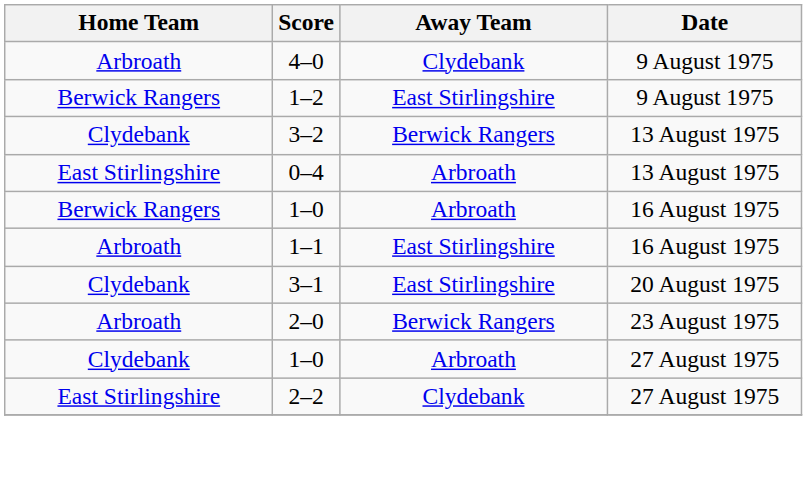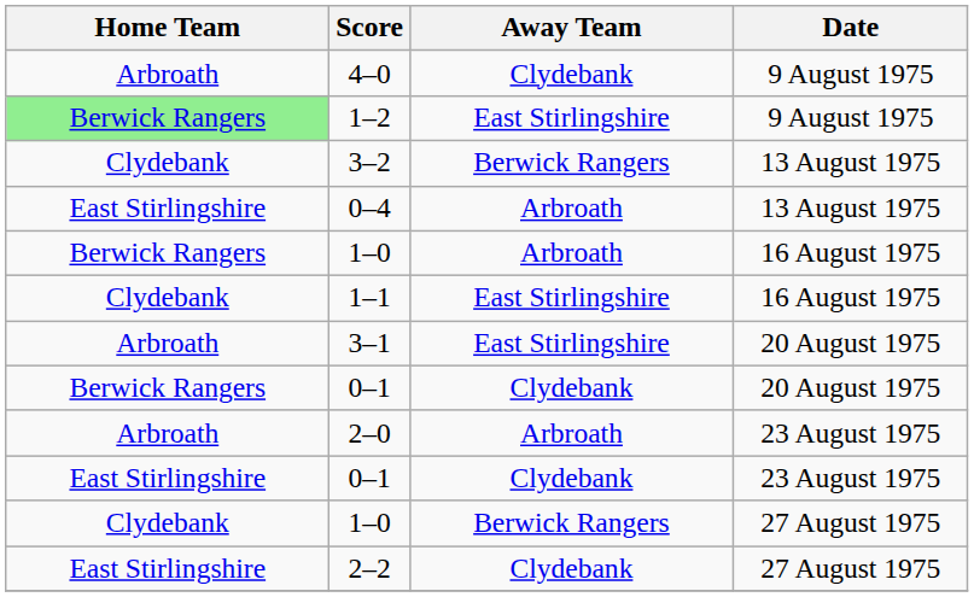 <table class="wikitable" style="text-align:center;">
 <tr>
 <th width=175>Home Team</th>
 <th width=20>Score</th>
 <th width=175>Away Team</th>
 <th width= 125>Date</th>
 </tr>
 <tr>
 <td><a href='#'>Arbroath</a></td>
 <td>4–0</td>
 <td><a href='#'>Clydebank</a></td>
 <td>9 August 1975</td>
 </tr>
 <tr>
-<td><a href='#'>Berwick Rangers</a></td>
+<td style="background: lightgreen;"><a href='#'>Berwick Rangers</a></td>
 <td>1–2</td>
 <td><a href='#'>East Stirlingshire</a></td>
 <td>9 August 1975</td>
 </tr>
 <tr>
 <td><a href='#'>Clydebank</a></td>
 <td>3–2</td>
 <td><a href='#'>Berwick Rangers</a></td>
 <td>13 August 1975</td>
 </tr>
 <tr>
 <td><a href='#'>East Stirlingshire</a></td>
 <td>0–4</td>
 <td><a href='#'>Arbroath</a></td>
 <td>13 August 1975</td>
 </tr>
 <tr>
 <td><a href='#'>Berwick Rangers</a></td>
 <td>1–0</td>
 <td><a href='#'>Arbroath</a></td>
 <td>16 August 1975</td>
 </tr>
 <tr>
-<td><a href='#'>Arbroath</a></td>
+<td><a href='#'>Clydebank</a></td>
 <td>1–1</td>
 <td><a href='#'>East Stirlingshire</a></td>
 <td>16 August 1975</td>
 </tr>
 <tr>
-<td><a href='#'>Clydebank</a></td>
+<td><a href='#'>Arbroath</a></td>
 <td>3–1</td>
 <td><a href='#'>East Stirlingshire</a></td>
 <td>20 August 1975</td>
 </tr>
 <tr>
+<td><a href='#'>Berwick Rangers</a></td>
+<td>0–1</td>
+<td><a href='#'>Clydebank</a></td>
+<td>20 August 1975</td>
+</tr>
+<tr>
 <td><a href='#'>Arbroath</a></td>
 <td>2–0</td>
-<td><a href='#'>Berwick Rangers</a></td>
+<td><a href='#'>Arbroath</a></td>
+<td>23 August 1975</td>
+</tr>
+<tr>
+<td><a href='#'>East Stirlingshire</a></td>
+<td>0–1</td>
+<td><a href='#'>Clydebank</a></td>
 <td>23 August 1975</td>
 </tr>
 <tr>
 <td><a href='#'>Clydebank</a></td>
 <td>1–0</td>
-<td><a href='#'>Arbroath</a></td>
+<td><a href='#'>Berwick Rangers</a></td>
 <td>27 August 1975</td>
 </tr>
 <tr>
 <td><a href='#'>East Stirlingshire</a></td>
 <td>2–2</td>
 <td><a href='#'>Clydebank</a></td>
 <td>27 August 1975</td>
 </tr>
 <tr>
 </tr>
 </table>
